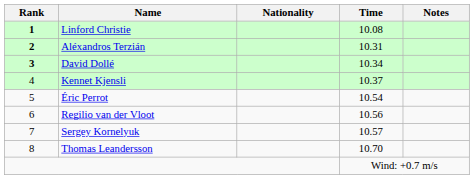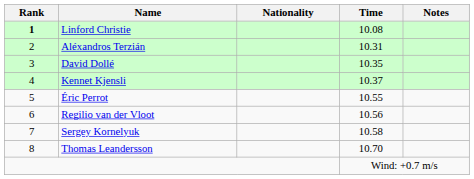 <table class="wikitable sortable" style="text-align:center;width: 55%">
 <tr>
 <th>Rank</th>
 <th>Name</th>
 <th>Nationality</th>
 <th>Time</th>
 <th>Notes</th>
 </tr>
 <tr bgcolor=ccffcc>
 <td><strong>1</strong></td>
 <td align=left><a href='#'>Linford Christie</a></td>
 <td align=left></td>
 <td>10.08</td>
 <td></td>
 </tr>
 <tr bgcolor=ccffcc>
-<td><strong>2</strong></td>
+<td>2</td>
 <td align=left><a href='#'>Aléxandros Terzián</a></td>
 <td align=left></td>
 <td>10.31</td>
 <td></td>
 </tr>
 <tr bgcolor=ccffcc>
-<td><strong>3</strong></td>
+<td>3</td>
 <td align=left><a href='#'>David Dollé</a></td>
 <td align=left></td>
-<td>10.34</td>
+<td>10.35</td>
 <td></td>
 </tr>
 <tr bgcolor=ccffcc>
 <td>4</td>
 <td align=left><a href='#'>Kennet Kjensli</a></td>
 <td align=left></td>
 <td>10.37</td>
 <td></td>
 </tr>
 <tr>
 <td>5</td>
 <td align=left><a href='#'>Éric Perrot</a></td>
 <td align=left></td>
-<td>10.54</td>
+<td>10.55</td>
 <td></td>
 </tr>
 <tr>
 <td>6</td>
 <td align=left><a href='#'>Regilio van der Vloot</a></td>
 <td align=left></td>
 <td>10.56</td>
 <td></td>
 </tr>
 <tr>
 <td>7</td>
 <td align=left><a href='#'>Sergey Kornelyuk</a></td>
 <td align=left></td>
-<td>10.57</td>
+<td>10.58</td>
 <td></td>
 </tr>
 <tr>
 <td>8</td>
 <td align=left><a href='#'>Thomas Leandersson</a></td>
 <td align=left></td>
 <td>10.70</td>
 <td></td>
 </tr>
 <tr>
 <td colspan="3"></td>
 <td colspan="2">Wind: +0.7 m/s</td>
 </tr>
 </table>
